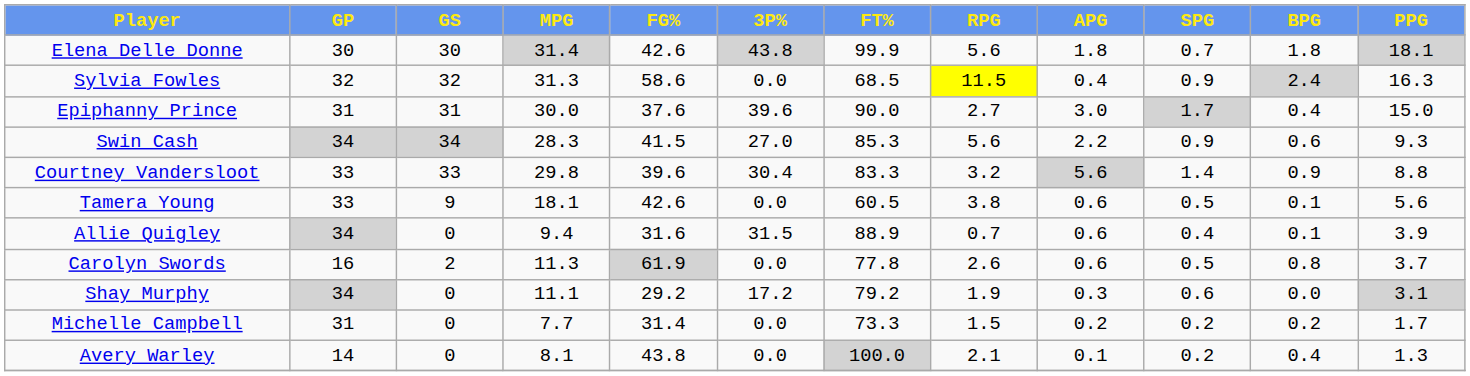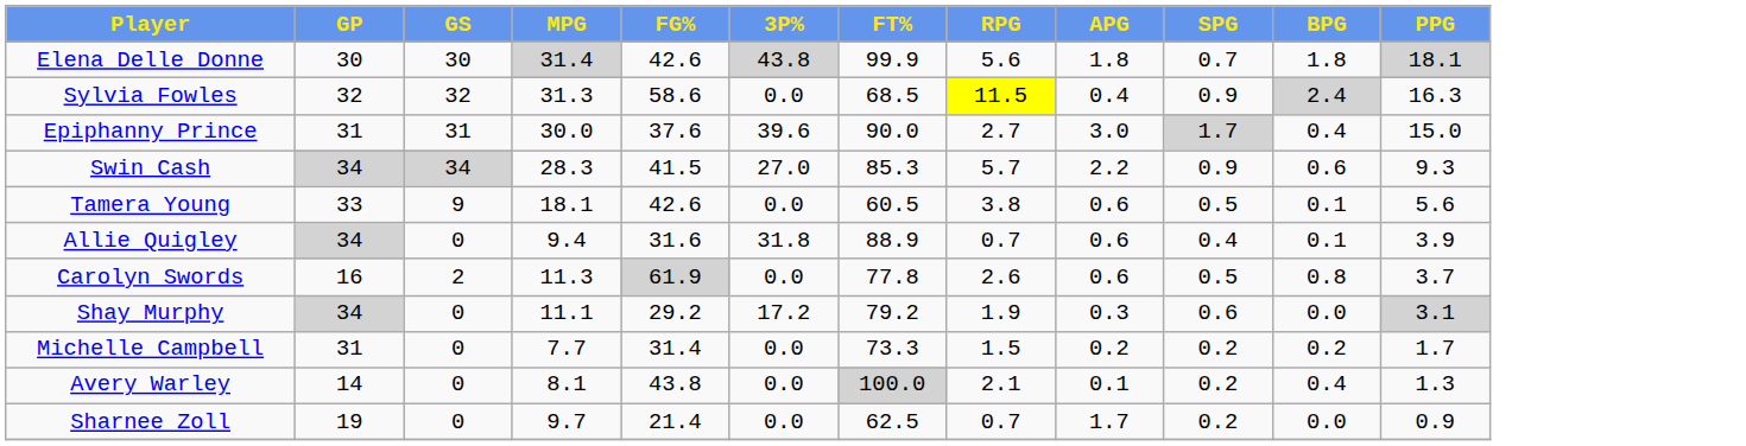 <table class="wikitable sortable" style="text-align:center;">
 <tr>
 <th style="background:#6495ED;color:#FDE910;" width="16%">Player</th>
 <th style="background:#6495ED;color:#FDE910;" width="6%">GP</th>
 <th style="background:#6495ED;color:#FDE910;" width="6%">GS</th>
 <th style="background:#6495ED;color:#FDE910;" width="6%">MPG</th>
 <th style="background:#6495ED;color:#FDE910;" width="6%">FG%</th>
 <th style="background:#6495ED;color:#FDE910;" width="6%">3P%</th>
 <th style="background:#6495ED;color:#FDE910;" width="6%">FT%</th>
 <th style="background:#6495ED;color:#FDE910;" width="6%">RPG</th>
 <th style="background:#6495ED;color:#FDE910;" width="6%">APG</th>
 <th style="background:#6495ED;color:#FDE910;" width="6%">SPG</th>
 <th style="background:#6495ED;color:#FDE910;" width="6%">BPG</th>
 <th style="background:#6495ED;color:#FDE910;" width="6%">PPG</th>
 </tr>
 <tr>
 <td><a href='#'>Elena Delle Donne</a></td>
 <td>30</td>
 <td>30</td>
 <td style="background:#D3D3D3;">31.4</td>
 <td>42.6</td>
 <td style="background:#D3D3D3;">43.8</td>
 <td>99.9</td>
 <td>5.6</td>
 <td>1.8</td>
 <td>0.7</td>
 <td>1.8</td>
 <td style="background:#D3D3D3;">18.1</td>
 </tr>
 <tr>
 <td><a href='#'>Sylvia Fowles</a></td>
 <td>32</td>
 <td>32</td>
 <td>31.3</td>
 <td>58.6</td>
 <td>0.0</td>
 <td>68.5</td>
 <td style="background:yellow;">11.5</td>
 <td>0.4</td>
 <td>0.9</td>
 <td style="background:#D3D3D3;">2.4</td>
 <td>16.3</td>
 </tr>
 <tr>
 <td><a href='#'>Epiphanny Prince</a></td>
 <td>31</td>
 <td>31</td>
 <td>30.0</td>
 <td>37.6</td>
 <td>39.6</td>
 <td>90.0</td>
 <td>2.7</td>
 <td>3.0</td>
 <td style="background:#D3D3D3;">1.7</td>
 <td>0.4</td>
 <td>15.0</td>
 </tr>
 <tr>
 <td><a href='#'>Swin Cash</a></td>
 <td style="background:#D3D3D3;">34</td>
 <td style="background:#D3D3D3;">34</td>
 <td>28.3</td>
 <td>41.5</td>
 <td>27.0</td>
 <td>85.3</td>
-<td>5.6</td>
+<td>5.7</td>
 <td>2.2</td>
 <td>0.9</td>
 <td>0.6</td>
 <td>9.3</td>
-</tr>
-<tr>
-<td><a href='#'>Courtney Vandersloot</a></td>
-<td>33</td>
-<td>33</td>
-<td>29.8</td>
-<td>39.6</td>
-<td>30.4</td>
-<td>83.3</td>
-<td>3.2</td>
-<td style="background:#D3D3D3;">5.6</td>
-<td>1.4</td>
-<td>0.9</td>
-<td>8.8</td>
 </tr>
 <tr>
 <td><a href='#'>Tamera Young</a></td>
 <td>33</td>
 <td>9</td>
 <td>18.1</td>
 <td>42.6</td>
 <td>0.0</td>
 <td>60.5</td>
 <td>3.8</td>
 <td>0.6</td>
 <td>0.5</td>
 <td>0.1</td>
 <td>5.6</td>
 </tr>
 <tr>
 <td><a href='#'>Allie Quigley</a></td>
 <td style="background:#D3D3D3;">34</td>
 <td>0</td>
 <td>9.4</td>
 <td>31.6</td>
-<td>31.5</td>
+<td>31.8</td>
 <td>88.9</td>
 <td>0.7</td>
 <td>0.6</td>
 <td>0.4</td>
 <td>0.1</td>
 <td>3.9</td>
 </tr>
 <tr>
 <td><a href='#'>Carolyn Swords</a></td>
 <td>16</td>
 <td>2</td>
 <td>11.3</td>
 <td style="background:#D3D3D3;">61.9</td>
 <td>0.0</td>
 <td>77.8</td>
 <td>2.6</td>
 <td>0.6</td>
 <td>0.5</td>
 <td>0.8</td>
 <td>3.7</td>
 </tr>
 <tr>
 <td><a href='#'>Shay Murphy</a></td>
 <td style="background:#D3D3D3;">34</td>
 <td>0</td>
 <td>11.1</td>
 <td>29.2</td>
 <td>17.2</td>
 <td>79.2</td>
 <td>1.9</td>
 <td>0.3</td>
 <td>0.6</td>
 <td>0.0</td>
 <td style="background: lightgrey;">3.1</td>
 </tr>
 <tr>
 <td><a href='#'>Michelle Campbell</a></td>
 <td>31</td>
 <td>0</td>
 <td>7.7</td>
 <td>31.4</td>
 <td>0.0</td>
 <td>73.3</td>
 <td>1.5</td>
 <td>0.2</td>
 <td>0.2</td>
 <td>0.2</td>
 <td>1.7</td>
 </tr>
 <tr>
 <td><a href='#'>Avery Warley</a></td>
 <td>14</td>
 <td>0</td>
 <td>8.1</td>
 <td>43.8</td>
 <td>0.0</td>
 <td style="background:#D3D3D3;">100.0</td>
 <td>2.1</td>
 <td>0.1</td>
 <td>0.2</td>
 <td>0.4</td>
 <td>1.3</td>
 </tr>
 <tr>
+<td><a href='#'>Sharnee Zoll</a></td>
+<td>19</td>
+<td>0</td>
+<td>9.7</td>
+<td>21.4</td>
+<td>0.0</td>
+<td>62.5</td>
+<td>0.7</td>
+<td>1.7</td>
+<td>0.2</td>
+<td>0.0</td>
+<td>0.9</td>
+</tr>
+<tr>
 </tr>
 </table>
